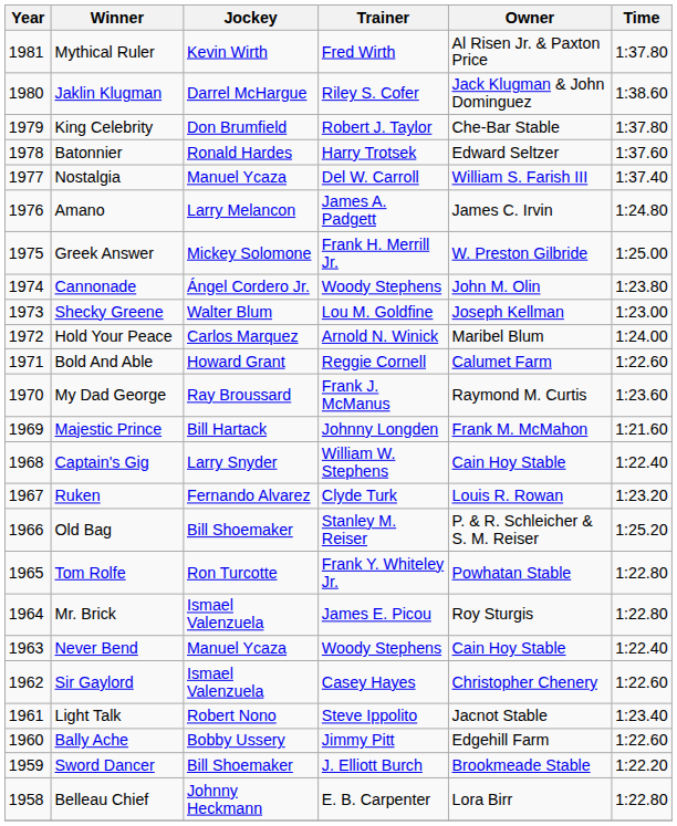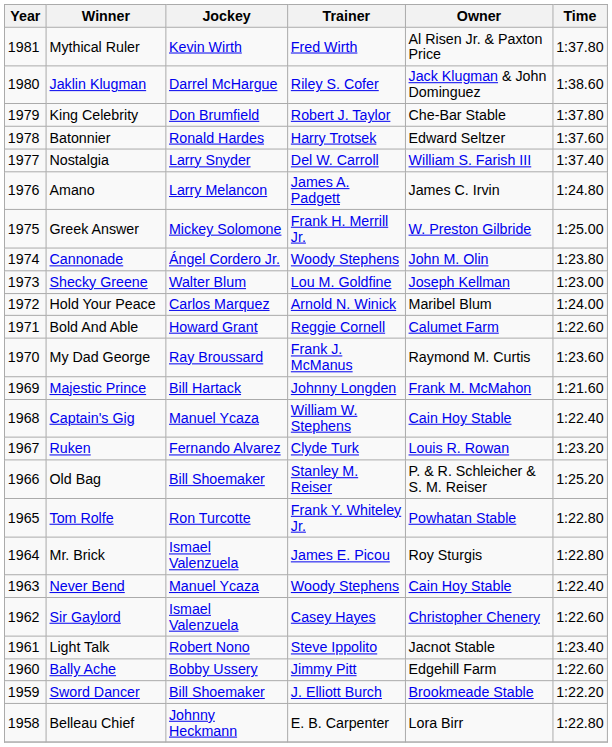 <table class="wikitable sortable" style="font-size:90%">
 <tr>
 <th style="width:38px">Year<br></th>
 <th style="width:145px">Winner<br></th>
 <th style="width:150px">Jockey<br></th>
 <th style="width:150px">Trainer<br></th>
 <th style="width:190px">Owner<br></th>
 <th>Time</th>
 </tr>
 <tr>
 <td>1981</td>
 <td>Mythical Ruler</td>
 <td><a href='#'>Kevin Wirth</a></td>
 <td><a href='#'>Fred Wirth</a></td>
 <td>Al Risen Jr. & Paxton Price</td>
 <td>1:37.80</td>
 </tr>
 <tr>
 <td>1980</td>
 <td><a href='#'>Jaklin Klugman</a></td>
 <td><a href='#'>Darrel McHargue</a></td>
 <td><a href='#'>Riley S. Cofer</a></td>
 <td><a href='#'>Jack Klugman</a> & John Dominguez</td>
 <td>1:38.60</td>
 </tr>
 <tr>
 <td>1979</td>
 <td>King Celebrity</td>
 <td><a href='#'>Don Brumfield</a></td>
 <td><a href='#'>Robert J. Taylor</a></td>
 <td>Che-Bar Stable</td>
 <td>1:37.80</td>
 </tr>
 <tr>
 <td>1978</td>
 <td>Batonnier</td>
 <td><a href='#'>Ronald Hardes</a></td>
 <td><a href='#'>Harry Trotsek</a></td>
 <td>Edward Seltzer</td>
 <td>1:37.60</td>
 </tr>
 <tr>
 <td>1977</td>
 <td>Nostalgia</td>
-<td><a href='#'>Manuel Ycaza</a></td>
+<td><a href='#'>Larry Snyder</a></td>
 <td><a href='#'>Del W. Carroll</a></td>
 <td><a href='#'>William S. Farish III</a></td>
 <td>1:37.40</td>
 </tr>
 <tr>
 <td>1976</td>
 <td>Amano</td>
 <td><a href='#'>Larry Melancon</a></td>
 <td><a href='#'>James A. Padgett</a></td>
 <td>James C. Irvin</td>
 <td>1:24.80</td>
 </tr>
 <tr>
 <td>1975</td>
 <td>Greek Answer</td>
 <td><a href='#'>Mickey Solomone</a></td>
 <td><a href='#'>Frank H. Merrill Jr.</a></td>
 <td><a href='#'>W. Preston Gilbride</a></td>
 <td>1:25.00</td>
 </tr>
 <tr>
 <td>1974</td>
 <td><a href='#'>Cannonade</a></td>
 <td><a href='#'>Ángel Cordero Jr.</a></td>
 <td><a href='#'>Woody Stephens</a></td>
 <td><a href='#'>John M. Olin</a></td>
 <td>1:23.80</td>
 </tr>
 <tr>
 <td>1973</td>
 <td><a href='#'>Shecky Greene</a></td>
 <td><a href='#'>Walter Blum</a></td>
 <td><a href='#'>Lou M. Goldfine</a></td>
 <td><a href='#'>Joseph Kellman</a></td>
 <td>1:23.00</td>
 </tr>
 <tr>
 <td>1972</td>
 <td>Hold Your Peace</td>
 <td><a href='#'>Carlos Marquez</a></td>
 <td><a href='#'>Arnold N. Winick</a></td>
 <td>Maribel Blum</td>
 <td>1:24.00</td>
 </tr>
 <tr>
 <td>1971</td>
 <td>Bold And Able</td>
 <td><a href='#'>Howard Grant</a></td>
 <td><a href='#'>Reggie Cornell</a></td>
 <td><a href='#'>Calumet Farm</a></td>
 <td>1:22.60</td>
 </tr>
 <tr>
 <td>1970</td>
 <td>My Dad George</td>
 <td><a href='#'>Ray Broussard</a></td>
 <td><a href='#'>Frank J. McManus</a></td>
 <td>Raymond M. Curtis</td>
 <td>1:23.60</td>
 </tr>
 <tr>
 <td>1969</td>
 <td><a href='#'>Majestic Prince</a></td>
 <td><a href='#'>Bill Hartack</a></td>
 <td><a href='#'>Johnny Longden</a></td>
 <td><a href='#'>Frank M. McMahon</a></td>
 <td>1:21.60</td>
 </tr>
 <tr>
 <td>1968</td>
 <td><a href='#'>Captain's Gig</a></td>
-<td><a href='#'>Larry Snyder</a></td>
+<td><a href='#'>Manuel Ycaza</a></td>
 <td><a href='#'>William W. Stephens</a></td>
 <td><a href='#'>Cain Hoy Stable</a></td>
 <td>1:22.40</td>
 </tr>
 <tr>
 <td>1967</td>
 <td><a href='#'>Ruken</a></td>
 <td><a href='#'>Fernando Alvarez</a></td>
 <td><a href='#'>Clyde Turk</a></td>
 <td><a href='#'>Louis R. Rowan</a></td>
 <td>1:23.20</td>
 </tr>
 <tr>
 <td>1966</td>
 <td>Old Bag</td>
 <td><a href='#'>Bill Shoemaker</a></td>
 <td><a href='#'>Stanley M. Reiser</a></td>
 <td>P. & R. Schleicher & S. M. Reiser</td>
 <td>1:25.20</td>
 </tr>
 <tr>
 <td>1965</td>
 <td><a href='#'>Tom Rolfe</a></td>
 <td><a href='#'>Ron Turcotte</a></td>
 <td><a href='#'>Frank Y. Whiteley Jr.</a></td>
 <td><a href='#'>Powhatan Stable</a></td>
 <td>1:22.80</td>
 </tr>
 <tr>
 <td>1964</td>
 <td>Mr. Brick</td>
 <td><a href='#'>Ismael Valenzuela</a></td>
 <td><a href='#'>James E. Picou</a></td>
 <td>Roy Sturgis</td>
 <td>1:22.80</td>
 </tr>
 <tr>
 <td>1963</td>
 <td><a href='#'>Never Bend</a></td>
 <td><a href='#'>Manuel Ycaza</a></td>
 <td><a href='#'>Woody Stephens</a></td>
 <td><a href='#'>Cain Hoy Stable</a></td>
 <td>1:22.40</td>
 </tr>
 <tr>
 <td>1962</td>
 <td><a href='#'>Sir Gaylord</a></td>
 <td><a href='#'>Ismael Valenzuela</a></td>
 <td><a href='#'>Casey Hayes</a></td>
 <td><a href='#'>Christopher Chenery</a></td>
 <td>1:22.60</td>
 </tr>
 <tr>
 <td>1961</td>
 <td>Light Talk</td>
 <td><a href='#'>Robert Nono</a></td>
 <td><a href='#'>Steve Ippolito</a></td>
 <td>Jacnot Stable</td>
 <td>1:23.40</td>
 </tr>
 <tr>
 <td>1960</td>
 <td><a href='#'>Bally Ache</a></td>
 <td><a href='#'>Bobby Ussery</a></td>
 <td><a href='#'>Jimmy Pitt</a></td>
 <td>Edgehill Farm</td>
 <td>1:22.60</td>
 </tr>
 <tr>
 <td>1959</td>
 <td><a href='#'>Sword Dancer</a></td>
 <td><a href='#'>Bill Shoemaker</a></td>
 <td><a href='#'>J. Elliott Burch</a></td>
 <td><a href='#'>Brookmeade Stable</a></td>
 <td>1:22.20</td>
 </tr>
 <tr>
 <td>1958</td>
 <td>Belleau Chief</td>
 <td><a href='#'>Johnny Heckmann</a></td>
 <td>E. B. Carpenter</td>
 <td>Lora Birr</td>
 <td>1:22.80</td>
 </tr>
 <tr>
 </tr>
 </table>
